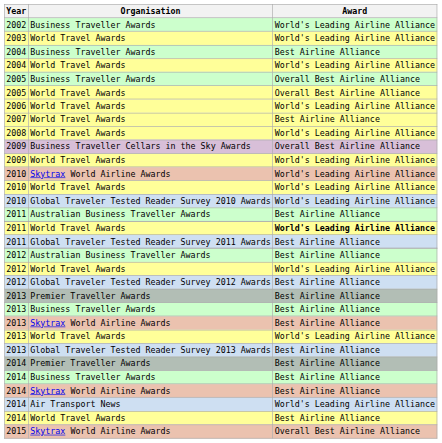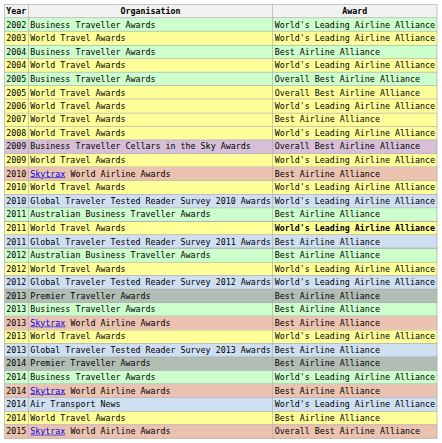 <table class="wikitable sortable mw-collapsible mw-collapsed">
 <tr>
 <th>Year</th>
 <th>Organisation</th>
 <th>Award</th>
 </tr>
 <tr style="background:#cfc;">
 <td style="text-align: center">2002</td>
 <td>Business Traveller Awards</td>
 <td>World's Leading Airline Alliance</td>
 </tr>
 <tr style="background:#ff9;">
 <td style="text-align: center">2003</td>
 <td>World Travel Awards</td>
 <td>World's Leading Airline Alliance</td>
 </tr>
 <tr style="background:#cfc;">
 <td style="text-align: center">2004</td>
 <td>Business Traveller Awards</td>
 <td>Best Airline Alliance</td>
 </tr>
 <tr style="background:#ff9;">
 <td style="text-align: center">2004</td>
 <td>World Travel Awards</td>
 <td>World's Leading Airline Alliance</td>
 </tr>
 <tr style="background:#cfc;">
 <td style="text-align: center">2005</td>
 <td>Business Traveller Awards</td>
 <td>Overall Best Airline Alliance</td>
 </tr>
 <tr style="background:#ff9;">
 <td style="text-align: center">2005</td>
 <td>World Travel Awards</td>
 <td>Overall Best Airline Alliance</td>
 </tr>
 <tr style="background:#ff9;">
 <td style="text-align: center">2006</td>
 <td>World Travel Awards</td>
 <td>World's Leading Airline Alliance</td>
 </tr>
 <tr style="background:#ff9;">
 <td style="text-align: center">2007</td>
 <td>World Travel Awards</td>
 <td>Best Airline Alliance</td>
 </tr>
 <tr style="background:#ff9;">
 <td style="text-align: center">2008</td>
 <td>World Travel Awards</td>
 <td>World's Leading Airline Alliance</td>
 </tr>
 <tr style="background:thistle;">
 <td style="text-align: center">2009</td>
 <td>Business Traveller Cellars in the Sky Awards</td>
 <td>Overall Best Airline Alliance</td>
 </tr>
 <tr style="background:#ff9;">
 <td style="text-align: center">2009</td>
 <td>World Travel Awards</td>
 <td>World's Leading Airline Alliance</td>
 </tr>
 <tr style="background:#ebc2af;">
 <td style="text-align: center">2010</td>
 <td><a href='#'>Skytrax</a> World Airline Awards</td>
-<td>World's Leading Airline Alliance</td>
+<td>Best Airline Alliance</td>
 </tr>
 <tr style="background:#ff9;">
 <td style="text-align: center">2010</td>
 <td>World Travel Awards</td>
 <td>World's Leading Airline Alliance</td>
 </tr>
 <tr style="background:#cedff2;">
 <td style="text-align: center">2010</td>
 <td>Global Traveler Tested Reader Survey 2010 Awards</td>
 <td>World's Leading Airline Alliance</td>
 </tr>
 <tr style="background:#cfc;">
 <td style="text-align: center">2011</td>
 <td>Australian Business Traveller Awards</td>
 <td>Best Airline Alliance</td>
 </tr>
 <tr style="background:#ebc2af;">
 </tr>
 <tr style="background:#ff9;">
 <td style="text-align: center">2011</td>
 <td>World Travel Awards</td>
 <td><strong>World's Leading Airline Alliance</strong></td>
 </tr>
 <tr style="background:#cedff2;">
 <td style="text-align: center">2011</td>
 <td>Global Traveler Tested Reader Survey 2011 Awards</td>
 <td>Best Airline Alliance</td>
 </tr>
 <tr style="background:#ff9;">
 </tr>
 <tr style="background:#cfc;">
 <td style="text-align: center">2012</td>
 <td>Australian Business Traveller Awards</td>
 <td>Best Airline Alliance</td>
 </tr>
 <tr style="background:#ff9;">
 <td style="text-align: center">2012</td>
 <td>World Travel Awards</td>
 <td>World's Leading Airline Alliance</td>
 </tr>
 <tr style="background:#cedff2;">
 <td style="text-align: center">2012</td>
 <td>Global Traveler Tested Reader Survey 2012 Awards</td>
-<td>Best Airline Alliance</td>
+<td>World's Leading Airline Alliance</td>
 </tr>
 <tr style="background:#B2BEB5;">
 <td style="text-align: center">2013</td>
 <td>Premier Traveller Awards</td>
 <td>Best Airline Alliance</td>
 </tr>
 <tr style="background:#cfc;">
 <td style="text-align: center">2013</td>
 <td>Business Traveller Awards</td>
 <td>Best Airline Alliance</td>
 </tr>
 <tr style="background:#ebc2af;">
 <td style="text-align: center">2013</td>
 <td><a href='#'>Skytrax</a> World Airline Awards</td>
 <td Best Airline Alliance>Best Airline Alliance</td>
 </tr>
 <tr style="background:#ff9;">
 <td style="text-align: center">2013</td>
 <td>World Travel Awards</td>
 <td>World's Leading Airline Alliance</td>
 </tr>
 <tr style="background:#cedff2;">
 <td style="text-align: center">2013</td>
 <td>Global Traveler Tested Reader Survey 2013 Awards</td>
 <td>Best Airline Alliance</td>
 </tr>
 <tr style="background:#B2BEB5;">
 <td style="text-align: center">2014</td>
 <td>Premier Traveller Awards</td>
 <td>Best Airline Alliance</td>
 </tr>
 <tr style="background:#cfc;">
 <td style="text-align: center">2014</td>
 <td>Business Traveller Awards</td>
-<td>Best Airline Alliance</td>
+<td>World's Leading Airline Alliance</td>
 </tr>
 <tr style="background:#ebc2af;">
 <td style="text-align: center">2014</td>
 <td><a href='#'>Skytrax</a> World Airline Awards</td>
 <td Best Airline Alliance>Best Airline Alliance</td>
 </tr>
 <tr style="background:#cedff2;">
 <td style="text-align: center">2014</td>
 <td>Air Transport News</td>
 <td>World's Leading Airline Alliance</td>
 </tr>
 <tr style="background:#ff9;">
 <td style="text-align: center">2014</td>
 <td>World Travel Awards</td>
 <td>Best Airline Alliance</td>
 </tr>
 <tr style="background:#ebc2af;">
 <td style="text-align: center">2015</td>
 <td><a href='#'>Skytrax</a> World Airline Awards</td>
 <td>Overall Best Airline Alliance</td>
 </tr>
 </table>
